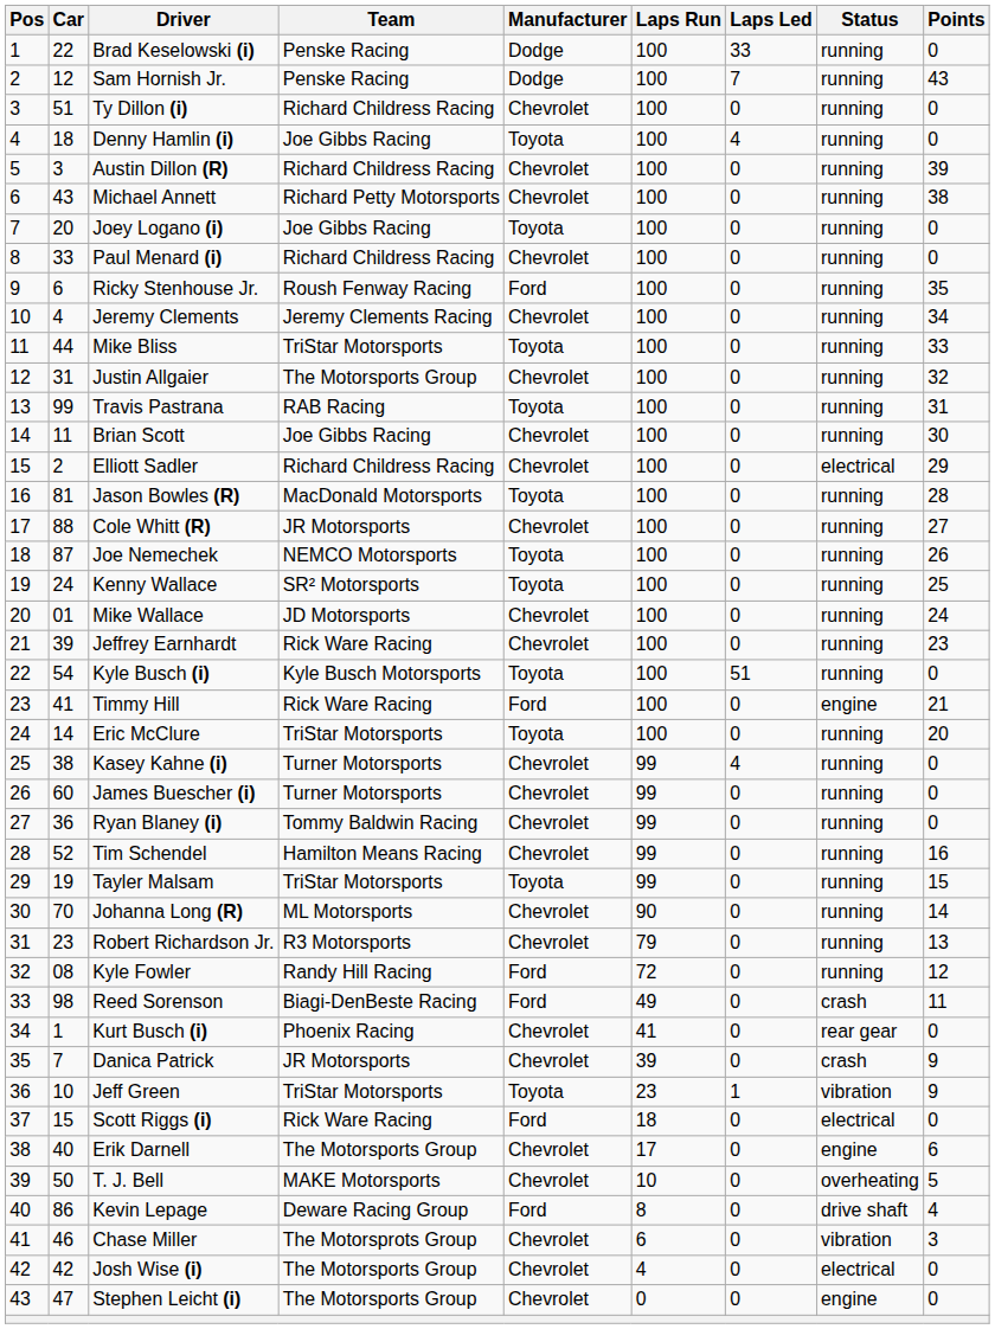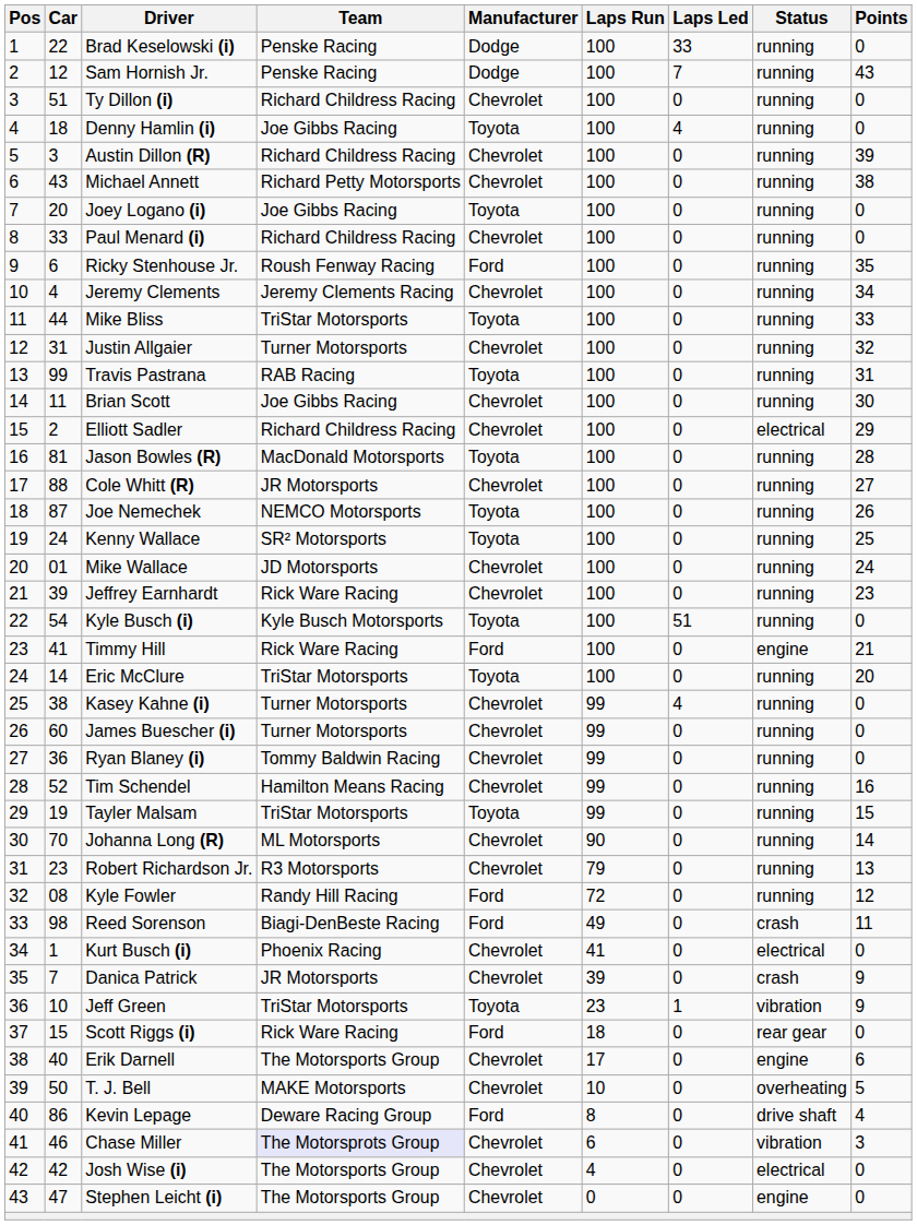 <table class="sortable wikitable" border="1">
 <tr>
 <th>Pos</th>
 <th>Car</th>
 <th>Driver</th>
 <th>Team</th>
 <th>Manufacturer</th>
 <th>Laps Run</th>
 <th>Laps Led</th>
 <th>Status</th>
 <th>Points</th>
 </tr>
 <tr>
 <td>1</td>
 <td>22</td>
 <td>Brad Keselowski <strong>(i)</strong></td>
 <td>Penske Racing</td>
 <td>Dodge</td>
 <td>100</td>
 <td>33</td>
 <td>running</td>
 <td>0</td>
 </tr>
 <tr>
 <td>2</td>
 <td>12</td>
 <td>Sam Hornish Jr.</td>
 <td>Penske Racing</td>
 <td>Dodge</td>
 <td>100</td>
 <td>7</td>
 <td>running</td>
 <td>43</td>
 </tr>
 <tr>
 <td>3</td>
 <td>51</td>
 <td>Ty Dillon <strong>(i)</strong></td>
 <td>Richard Childress Racing</td>
 <td>Chevrolet</td>
 <td>100</td>
 <td>0</td>
 <td>running</td>
 <td>0</td>
 </tr>
 <tr>
 <td>4</td>
 <td>18</td>
 <td>Denny Hamlin <strong>(i)</strong></td>
 <td>Joe Gibbs Racing</td>
 <td>Toyota</td>
 <td>100</td>
 <td>4</td>
 <td>running</td>
 <td>0</td>
 </tr>
 <tr>
 <td>5</td>
 <td>3</td>
 <td>Austin Dillon <strong>(R)</strong></td>
 <td>Richard Childress Racing</td>
 <td>Chevrolet</td>
 <td>100</td>
 <td>0</td>
 <td>running</td>
 <td>39</td>
 </tr>
 <tr>
 <td>6</td>
 <td>43</td>
 <td>Michael Annett</td>
 <td>Richard Petty Motorsports</td>
 <td>Chevrolet</td>
 <td>100</td>
 <td>0</td>
 <td>running</td>
 <td>38</td>
 </tr>
 <tr>
 <td>7</td>
 <td>20</td>
 <td>Joey Logano <strong>(i)</strong></td>
 <td>Joe Gibbs Racing</td>
 <td>Toyota</td>
 <td>100</td>
 <td>0</td>
 <td>running</td>
 <td>0</td>
 </tr>
 <tr>
 <td>8</td>
 <td>33</td>
 <td>Paul Menard <strong>(i)</strong></td>
 <td>Richard Childress Racing</td>
 <td>Chevrolet</td>
 <td>100</td>
 <td>0</td>
 <td>running</td>
 <td>0</td>
 </tr>
 <tr>
 <td>9</td>
 <td>6</td>
 <td>Ricky Stenhouse Jr.</td>
 <td>Roush Fenway Racing</td>
 <td>Ford</td>
 <td>100</td>
 <td>0</td>
 <td>running</td>
 <td>35</td>
 </tr>
 <tr>
 <td>10</td>
 <td>4</td>
 <td>Jeremy Clements</td>
 <td>Jeremy Clements Racing</td>
 <td>Chevrolet</td>
 <td>100</td>
 <td>0</td>
 <td>running</td>
 <td>34</td>
 </tr>
 <tr>
 <td>11</td>
 <td>44</td>
 <td>Mike Bliss</td>
 <td>TriStar Motorsports</td>
 <td>Toyota</td>
 <td>100</td>
 <td>0</td>
 <td>running</td>
 <td>33</td>
 </tr>
 <tr>
 <td>12</td>
 <td>31</td>
 <td>Justin Allgaier</td>
-<td>The Motorsports Group</td>
+<td>Turner Motorsports</td>
 <td>Chevrolet</td>
 <td>100</td>
 <td>0</td>
 <td>running</td>
 <td>32</td>
 </tr>
 <tr>
 <td>13</td>
 <td>99</td>
 <td>Travis Pastrana</td>
 <td>RAB Racing</td>
 <td>Toyota</td>
 <td>100</td>
 <td>0</td>
 <td>running</td>
 <td>31</td>
 </tr>
 <tr>
 <td>14</td>
 <td>11</td>
 <td>Brian Scott</td>
 <td>Joe Gibbs Racing</td>
 <td>Chevrolet</td>
 <td>100</td>
 <td>0</td>
 <td>running</td>
 <td>30</td>
 </tr>
 <tr>
 <td>15</td>
 <td>2</td>
 <td>Elliott Sadler</td>
 <td>Richard Childress Racing</td>
 <td>Chevrolet</td>
 <td>100</td>
 <td>0</td>
 <td>electrical</td>
 <td>29</td>
 </tr>
 <tr>
 <td>16</td>
 <td>81</td>
 <td>Jason Bowles <strong>(R)</strong></td>
 <td>MacDonald Motorsports</td>
 <td>Toyota</td>
 <td>100</td>
 <td>0</td>
 <td>running</td>
 <td>28</td>
 </tr>
 <tr>
 <td>17</td>
 <td>88</td>
 <td>Cole Whitt <strong>(R)</strong></td>
 <td>JR Motorsports</td>
 <td>Chevrolet</td>
 <td>100</td>
 <td>0</td>
 <td>running</td>
 <td>27</td>
 </tr>
 <tr>
 <td>18</td>
 <td>87</td>
 <td>Joe Nemechek</td>
 <td>NEMCO Motorsports</td>
 <td>Toyota</td>
 <td>100</td>
 <td>0</td>
 <td>running</td>
 <td>26</td>
 </tr>
 <tr>
 <td>19</td>
 <td>24</td>
 <td>Kenny Wallace</td>
 <td>SR² Motorsports</td>
 <td>Toyota</td>
 <td>100</td>
 <td>0</td>
 <td>running</td>
 <td>25</td>
 </tr>
 <tr>
 <td>20</td>
 <td>01</td>
 <td>Mike Wallace</td>
 <td>JD Motorsports</td>
 <td>Chevrolet</td>
 <td>100</td>
 <td>0</td>
 <td>running</td>
 <td>24</td>
 </tr>
 <tr>
 <td>21</td>
 <td>39</td>
 <td>Jeffrey Earnhardt</td>
 <td>Rick Ware Racing</td>
 <td>Chevrolet</td>
 <td>100</td>
 <td>0</td>
 <td>running</td>
 <td>23</td>
 </tr>
 <tr>
 <td>22</td>
 <td>54</td>
 <td>Kyle Busch <strong>(i)</strong></td>
 <td>Kyle Busch Motorsports</td>
 <td>Toyota</td>
 <td>100</td>
 <td>51</td>
 <td>running</td>
 <td>0</td>
 </tr>
 <tr>
 <td>23</td>
 <td>41</td>
 <td>Timmy Hill</td>
 <td>Rick Ware Racing</td>
 <td>Ford</td>
 <td>100</td>
 <td>0</td>
 <td>engine</td>
 <td>21</td>
 </tr>
 <tr>
 <td>24</td>
 <td>14</td>
 <td>Eric McClure</td>
 <td>TriStar Motorsports</td>
 <td>Toyota</td>
 <td>100</td>
 <td>0</td>
 <td>running</td>
 <td>20</td>
 </tr>
 <tr>
 <td>25</td>
 <td>38</td>
 <td>Kasey Kahne <strong>(i)</strong></td>
 <td>Turner Motorsports</td>
 <td>Chevrolet</td>
 <td>99</td>
 <td>4</td>
 <td>running</td>
 <td>0</td>
 </tr>
 <tr>
 <td>26</td>
 <td>60</td>
 <td>James Buescher <strong>(i)</strong></td>
 <td>Turner Motorsports</td>
 <td>Chevrolet</td>
 <td>99</td>
 <td>0</td>
 <td>running</td>
 <td>0</td>
 </tr>
 <tr>
 <td>27</td>
 <td>36</td>
 <td>Ryan Blaney <strong>(i)</strong></td>
 <td>Tommy Baldwin Racing</td>
 <td>Chevrolet</td>
 <td>99</td>
 <td>0</td>
 <td>running</td>
 <td>0</td>
 </tr>
 <tr>
 <td>28</td>
 <td>52</td>
 <td>Tim Schendel</td>
 <td>Hamilton Means Racing</td>
 <td>Chevrolet</td>
 <td>99</td>
 <td>0</td>
 <td>running</td>
 <td>16</td>
 </tr>
 <tr>
 <td>29</td>
 <td>19</td>
 <td>Tayler Malsam</td>
 <td>TriStar Motorsports</td>
 <td>Toyota</td>
 <td>99</td>
 <td>0</td>
 <td>running</td>
 <td>15</td>
 </tr>
 <tr>
 <td>30</td>
 <td>70</td>
 <td>Johanna Long <strong>(R)</strong></td>
 <td>ML Motorsports</td>
 <td>Chevrolet</td>
 <td>90</td>
 <td>0</td>
 <td>running</td>
 <td>14</td>
 </tr>
 <tr>
 <td>31</td>
 <td>23</td>
 <td>Robert Richardson Jr.</td>
 <td>R3 Motorsports</td>
 <td>Chevrolet</td>
 <td>79</td>
 <td>0</td>
 <td>running</td>
 <td>13</td>
 </tr>
 <tr>
 <td>32</td>
 <td>08</td>
 <td>Kyle Fowler</td>
 <td>Randy Hill Racing</td>
 <td>Ford</td>
 <td>72</td>
 <td>0</td>
 <td>running</td>
 <td>12</td>
 </tr>
 <tr>
 <td>33</td>
 <td>98</td>
 <td>Reed Sorenson</td>
 <td>Biagi-DenBeste Racing</td>
 <td>Ford</td>
 <td>49</td>
 <td>0</td>
 <td>crash</td>
 <td>11</td>
 </tr>
 <tr>
 <td>34</td>
 <td>1</td>
 <td>Kurt Busch <strong>(i)</strong></td>
 <td>Phoenix Racing</td>
 <td>Chevrolet</td>
 <td>41</td>
 <td>0</td>
-<td>rear gear</td>
+<td>electrical</td>
 <td>0</td>
 </tr>
 <tr>
 <td>35</td>
 <td>7</td>
 <td>Danica Patrick</td>
 <td>JR Motorsports</td>
 <td>Chevrolet</td>
 <td>39</td>
 <td>0</td>
 <td>crash</td>
 <td>9</td>
 </tr>
 <tr>
 <td>36</td>
 <td>10</td>
 <td>Jeff Green</td>
 <td>TriStar Motorsports</td>
 <td>Toyota</td>
 <td>23</td>
 <td>1</td>
 <td>vibration</td>
 <td>9</td>
 </tr>
 <tr>
 <td>37</td>
 <td>15</td>
 <td>Scott Riggs <strong>(i)</strong></td>
 <td>Rick Ware Racing</td>
 <td>Ford</td>
 <td>18</td>
 <td>0</td>
-<td>electrical</td>
+<td>rear gear</td>
 <td>0</td>
 </tr>
 <tr>
 <td>38</td>
 <td>40</td>
 <td>Erik Darnell</td>
 <td>The Motorsports Group</td>
 <td>Chevrolet</td>
 <td>17</td>
 <td>0</td>
 <td>engine</td>
 <td>6</td>
 </tr>
 <tr>
 <td>39</td>
 <td>50</td>
 <td>T. J. Bell</td>
 <td>MAKE Motorsports</td>
 <td>Chevrolet</td>
 <td>10</td>
 <td>0</td>
 <td>overheating</td>
 <td>5</td>
 </tr>
 <tr>
 <td>40</td>
 <td>86</td>
 <td>Kevin Lepage</td>
 <td>Deware Racing Group</td>
 <td>Ford</td>
 <td>8</td>
 <td>0</td>
 <td>drive shaft</td>
 <td>4</td>
 </tr>
 <tr>
 <td>41</td>
 <td>46</td>
 <td>Chase Miller</td>
-<td>The Motorsprots Group</td>
+<td style="background: lavender;">The Motorsprots Group</td>
 <td>Chevrolet</td>
 <td>6</td>
 <td>0</td>
 <td>vibration</td>
 <td>3</td>
 </tr>
 <tr>
 <td>42</td>
 <td>42</td>
 <td>Josh Wise <strong>(i)</strong></td>
 <td>The Motorsports Group</td>
 <td>Chevrolet</td>
 <td>4</td>
 <td>0</td>
 <td>electrical</td>
 <td>0</td>
 </tr>
 <tr>
 <td>43</td>
 <td>47</td>
 <td>Stephen Leicht <strong>(i)</strong></td>
 <td>The Motorsports Group</td>
 <td>Chevrolet</td>
 <td>0</td>
 <td>0</td>
 <td>engine</td>
 <td>0</td>
 </tr>
 <tr>
 <th colspan="9"></th>
 </tr>
 </table>
